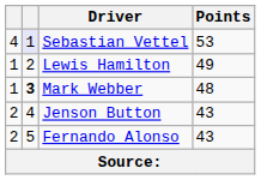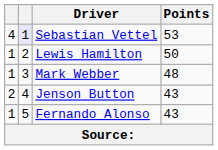 <table class="wikitable" style="font-size: 85%;">
 <tr>
 <th></th>
 <th></th>
 <th>Driver</th>
 <th>Points</th>
 </tr>
 <tr>
 <td align="left"> 4</td>
 <td align="center" style="background: lavender;">1</td>
 <td> <a href='#'>Sebastian Vettel</a></td>
 <td align="left">53</td>
 </tr>
 <tr>
 <td align="left"> 1</td>
 <td align="center">2</td>
 <td> <a href='#'>Lewis Hamilton</a></td>
-<td align="left">49</td>
+<td align="left">50</td>
 </tr>
 <tr>
 <td align="left"> 1</td>
-<td align="center"><strong>3</strong></td>
+<td align="center">3</td>
 <td> <a href='#'>Mark Webber</a></td>
 <td align="left">48</td>
 </tr>
 <tr>
 <td align="left"> 2</td>
 <td align="center">4</td>
 <td> <a href='#'>Jenson Button</a></td>
 <td align="left">43</td>
 </tr>
 <tr>
-<td align="left"> 2</td>
+<td align="left"> 1</td>
 <td align="center">5</td>
 <td> <a href='#'>Fernando Alonso</a></td>
 <td align="left">43</td>
 </tr>
 <tr>
 <th colspan=4>Source:</th>
 </tr>
 </table>
